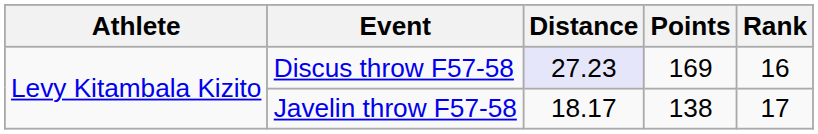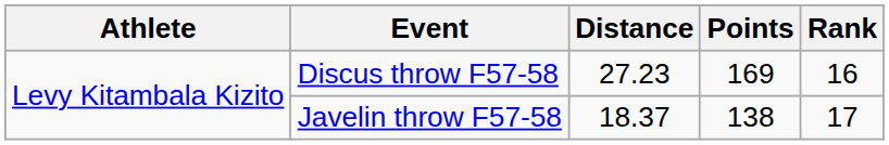 <table class="wikitable" style="font-size:90%">
 <tr>
 <th>Athlete</th>
 <th>Event</th>
 <th>Distance</th>
 <th>Points</th>
 <th>Rank</th>
 </tr>
 <tr align=center>
 <td align=left rowspan=2><a href='#'>Levy Kitambala Kizito</a></td>
 <td align=left><a href='#'>Discus throw F57-58</a></td>
-<td style="background: lavender;">27.23</td>
+<td>27.23</td>
 <td>169</td>
 <td>16</td>
 </tr>
 <tr align=center>
 <td align=left><a href='#'>Javelin throw F57-58</a></td>
-<td>18.17</td>
+<td>18.37</td>
 <td>138</td>
 <td>17</td>
 </tr>
 </table>
